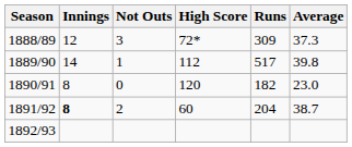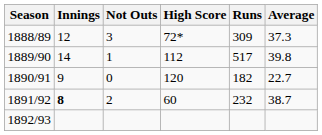 <table class="wikitable">
 <tr>
 <th>Season</th>
 <th>Innings</th>
 <th>Not Outs</th>
 <th>High Score</th>
 <th>Runs</th>
 <th>Average</th>
 </tr>
 <tr>
 <td>1888/89</td>
 <td>12</td>
 <td>3</td>
 <td>72*</td>
 <td>309</td>
 <td>37.3</td>
 </tr>
 <tr>
 <td>1889/90</td>
 <td>14</td>
 <td>1</td>
 <td>112</td>
 <td>517</td>
 <td>39.8</td>
 </tr>
 <tr>
 <td>1890/91</td>
-<td>8</td>
+<td>9</td>
 <td>0</td>
 <td>120</td>
 <td>182</td>
-<td>23.0</td>
+<td>22.7</td>
 </tr>
 <tr>
 <td>1891/92</td>
 <td><strong>8</strong></td>
 <td>2</td>
 <td>60</td>
-<td>204</td>
+<td>232</td>
 <td>38.7</td>
 </tr>
 <tr>
 <td>1892/93</td>
 <td></td>
 <td></td>
 <td></td>
 <td></td>
 <td></td>
 </tr>
 </table>
